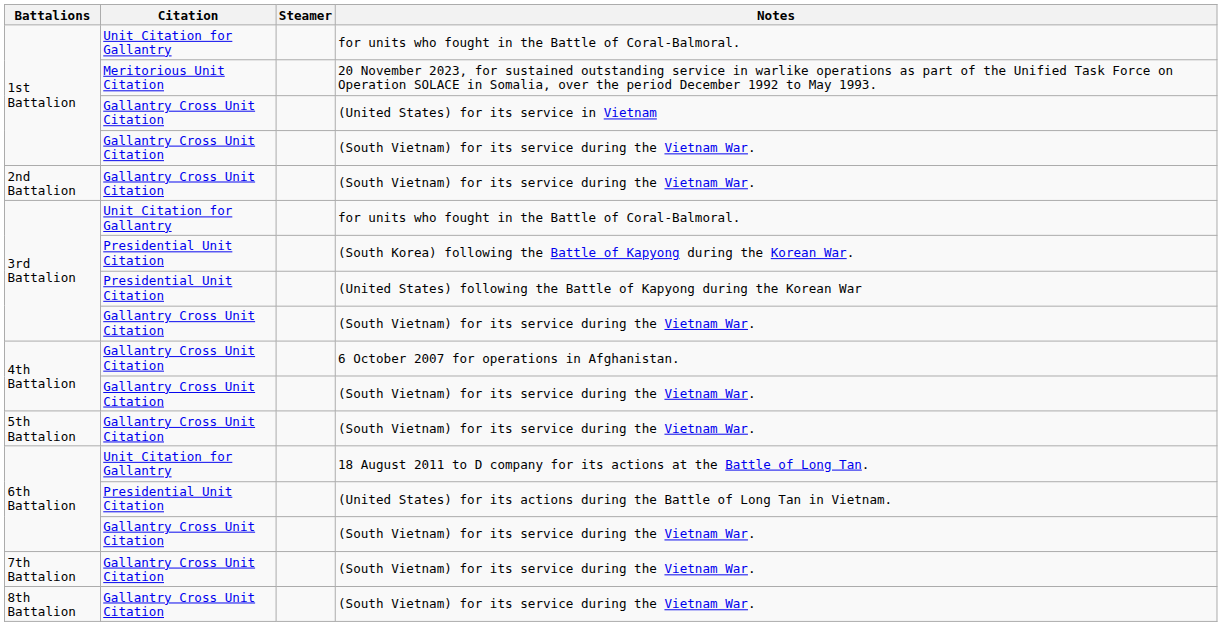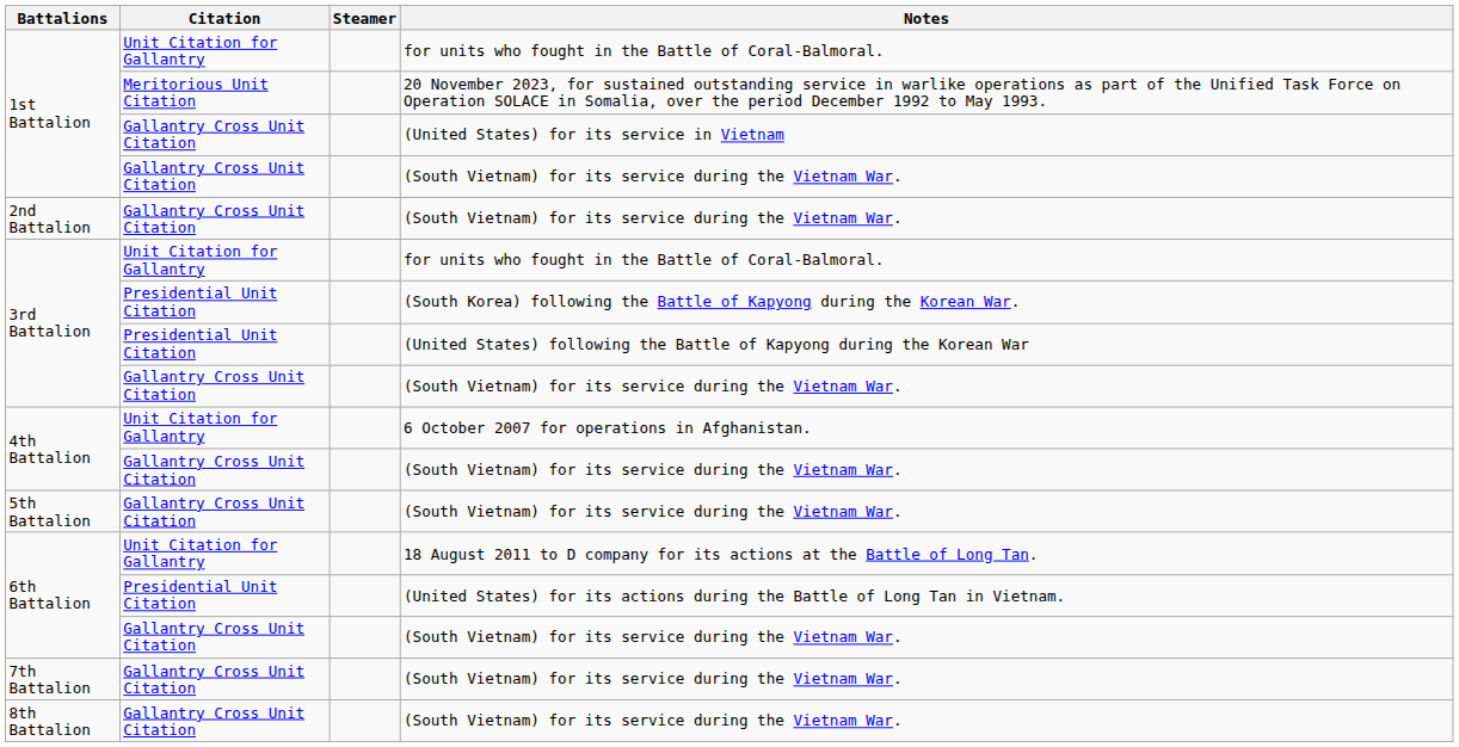 <table class="wikitable" style="text-align:left;">
 <tr>
 <th>Battalions</th>
 <th>Citation</th>
 <th>Steamer</th>
 <th>Notes</th>
 </tr>
 <tr>
 <td rowspan="4">1st Battalion</td>
 <td><a href='#'>Unit Citation for Gallantry</a></td>
 <td></td>
 <td>for units who fought in the Battle of Coral-Balmoral.</td>
 </tr>
 <tr>
 <td><a href='#'>Meritorious Unit Citation</a></td>
 <td></td>
 <td>20 November 2023, for sustained outstanding service in warlike operations as part of the Unified Task Force on Operation SOLACE in Somalia, over the period December 1992 to May 1993.</td>
 </tr>
 <tr>
 <td><a href='#'>Gallantry Cross Unit Citation</a></td>
 <td></td>
 <td>(United States) for its service in <a href='#'>Vietnam</a></td>
 </tr>
 <tr>
 <td><a href='#'>Gallantry Cross Unit Citation</a></td>
 <td></td>
 <td>(South Vietnam) for its service during the <a href='#'>Vietnam War</a>.</td>
 </tr>
 <tr>
 <td>2nd Battalion</td>
 <td><a href='#'>Gallantry Cross Unit Citation</a></td>
 <td></td>
 <td>(South Vietnam) for its service during the <a href='#'>Vietnam War</a>.</td>
 </tr>
 <tr>
 <td rowspan="4">3rd Battalion</td>
 <td><a href='#'>Unit Citation for Gallantry</a></td>
 <td></td>
 <td>for units who fought in the Battle of Coral-Balmoral.</td>
 </tr>
 <tr>
 <td><a href='#'>Presidential Unit Citation</a></td>
 <td></td>
 <td>(South Korea) following the <a href='#'>Battle of Kapyong</a> during the <a href='#'>Korean War</a>. </td>
 </tr>
 <tr>
 <td><a href='#'>Presidential Unit Citation</a></td>
 <td></td>
 <td>(United States) following the Battle of Kapyong during the Korean War </td>
 </tr>
 <tr>
 <td><a href='#'>Gallantry Cross Unit Citation</a></td>
 <td></td>
 <td>(South Vietnam) for its service during the <a href='#'>Vietnam War</a>.</td>
 </tr>
 <tr>
 <td rowspan="2">4th Battalion</td>
-<td><a href='#'>Gallantry Cross Unit Citation</a></td>
+<td><a href='#'>Unit Citation for Gallantry</a></td>
 <td></td>
 <td>6 October 2007 for operations in Afghanistan.</td>
 </tr>
 <tr>
 <td><a href='#'>Gallantry Cross Unit Citation</a></td>
 <td></td>
 <td>(South Vietnam) for its service during the <a href='#'>Vietnam War</a>.</td>
 </tr>
 <tr>
 <td>5th Battalion</td>
 <td><a href='#'>Gallantry Cross Unit Citation</a></td>
 <td></td>
 <td>(South Vietnam) for its service during the <a href='#'>Vietnam War</a>.</td>
 </tr>
 <tr>
 <td rowspan="3">6th Battalion</td>
 <td><a href='#'>Unit Citation for Gallantry</a></td>
 <td></td>
 <td>18 August 2011 to D company for its actions at the <a href='#'>Battle of Long Tan</a>.</td>
 </tr>
 <tr>
 <td><a href='#'>Presidential Unit Citation</a></td>
 <td></td>
 <td>(United States) for its actions during the Battle of Long Tan in Vietnam.</td>
 </tr>
 <tr>
 <td><a href='#'>Gallantry Cross Unit Citation</a></td>
 <td></td>
 <td>(South Vietnam) for its service during the <a href='#'>Vietnam War</a>.</td>
 </tr>
 <tr>
 <td>7th Battalion</td>
 <td><a href='#'>Gallantry Cross Unit Citation</a></td>
 <td></td>
 <td>(South Vietnam) for its service during the <a href='#'>Vietnam War</a>.</td>
 </tr>
 <tr>
 <td>8th Battalion</td>
 <td><a href='#'>Gallantry Cross Unit Citation</a></td>
 <td></td>
 <td>(South Vietnam) for its service during the <a href='#'>Vietnam War</a>.</td>
 </tr>
 </table>
